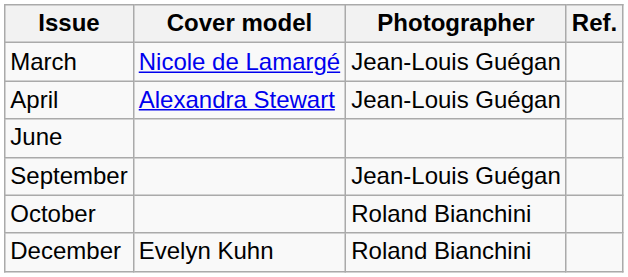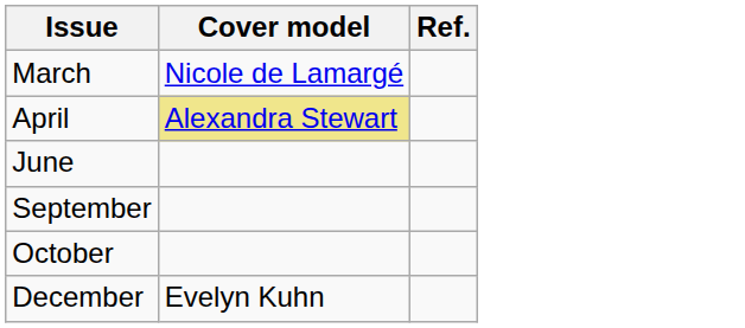 <table class="wikitable">
 <tr>
 <th>Issue</th>
 <th>Cover model</th>
-<th>Photographer</th>
 <th>Ref.</th>
 </tr>
 <tr>
 <td>March</td>
 <td><a href='#'>Nicole de Lamargé</a></td>
-<td>Jean-Louis Guégan</td>
 <td></td>
 </tr>
 <tr>
 <td>April</td>
-<td><a href='#'>Alexandra Stewart</a></td>
-<td>Jean-Louis Guégan</td>
+<td style="background: khaki;"><a href='#'>Alexandra Stewart</a></td>
 <td></td>
 </tr>
 <tr>
 <td>June</td>
 <td></td>
 <td></td>
-<td></td>
 </tr>
 <tr>
 <td>September</td>
 <td></td>
-<td>Jean-Louis Guégan</td>
 <td></td>
 </tr>
 <tr>
 <td>October</td>
 <td></td>
-<td>Roland Bianchini</td>
 <td></td>
 </tr>
 <tr>
 <td>December</td>
 <td>Evelyn Kuhn</td>
-<td>Roland Bianchini</td>
 <td></td>
 </tr>
 </table>
